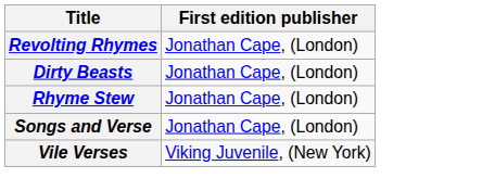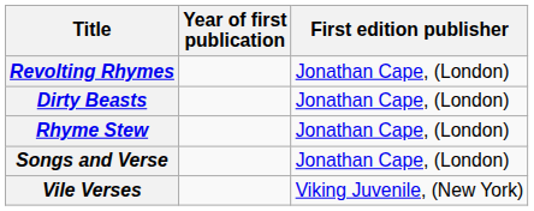 <table class="wikitable plainrowheaders sortable" style="margin-right: 0;">
 <tr>
 <th scope="col">Title</th>
+<th scope="col">Year of first<br>publication</th>
 <th scope="col">First edition publisher<br></th>
 </tr>
 <tr>
 <th scope="row"><em><a href='#'>Revolting Rhymes</a></em></th>
+<td></td>
 <td><a href='#'>Jonathan Cape</a>, (London)</td>
 </tr>
 <tr>
 <th scope="row"><em><a href='#'>Dirty Beasts</a></em></th>
+<td></td>
 <td><a href='#'>Jonathan Cape</a>, (London)</td>
 </tr>
 <tr>
 <th scope="row"><em><a href='#'>Rhyme Stew</a></em></th>
+<td></td>
 <td><a href='#'>Jonathan Cape</a>, (London)</td>
 </tr>
 <tr>
 <th scope="row"><em>Songs and Verse</em></th>
+<td></td>
 <td><a href='#'>Jonathan Cape</a>, (London)</td>
 </tr>
 <tr>
 <th scope="row"><em>Vile Verses</em></th>
+<td></td>
 <td><a href='#'>Viking Juvenile</a>, (New York)</td>
 </tr>
 </table>
